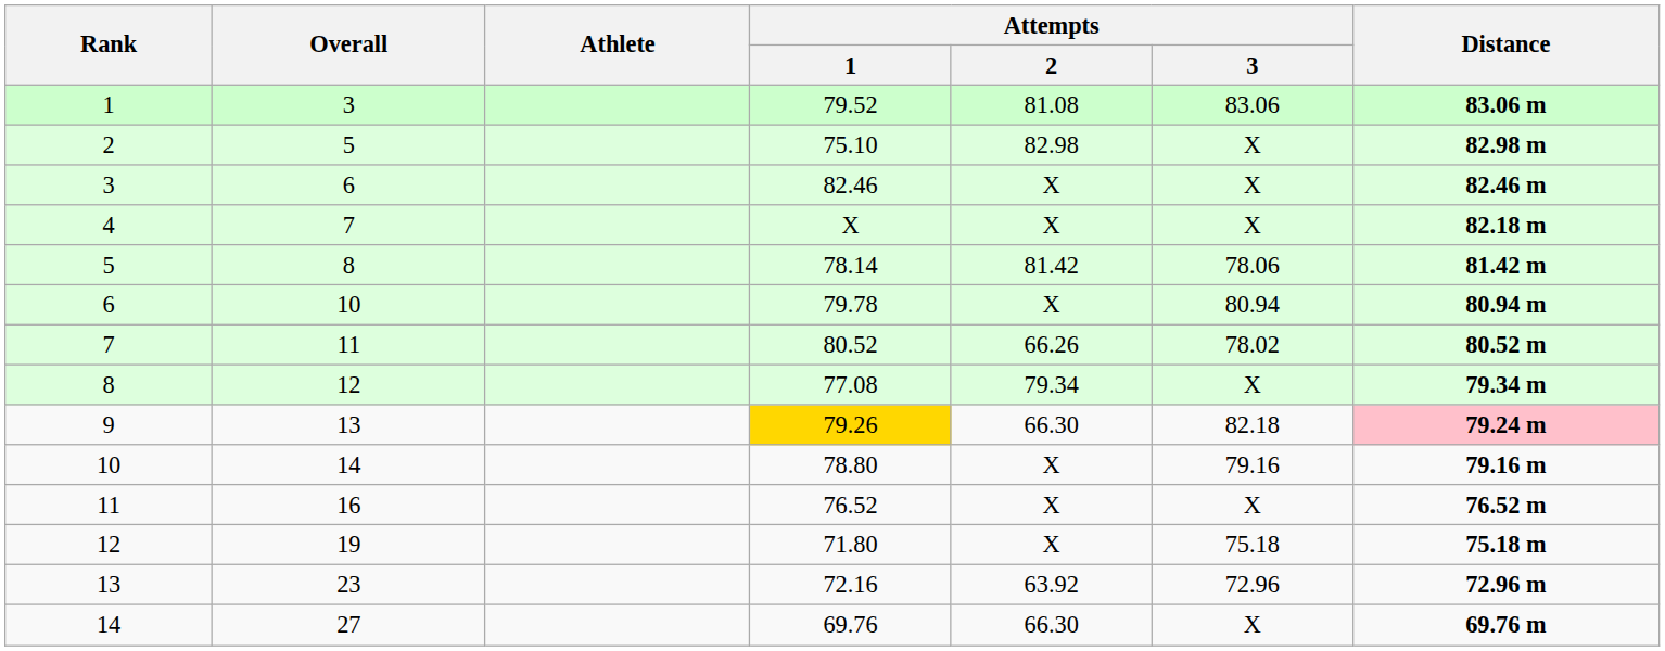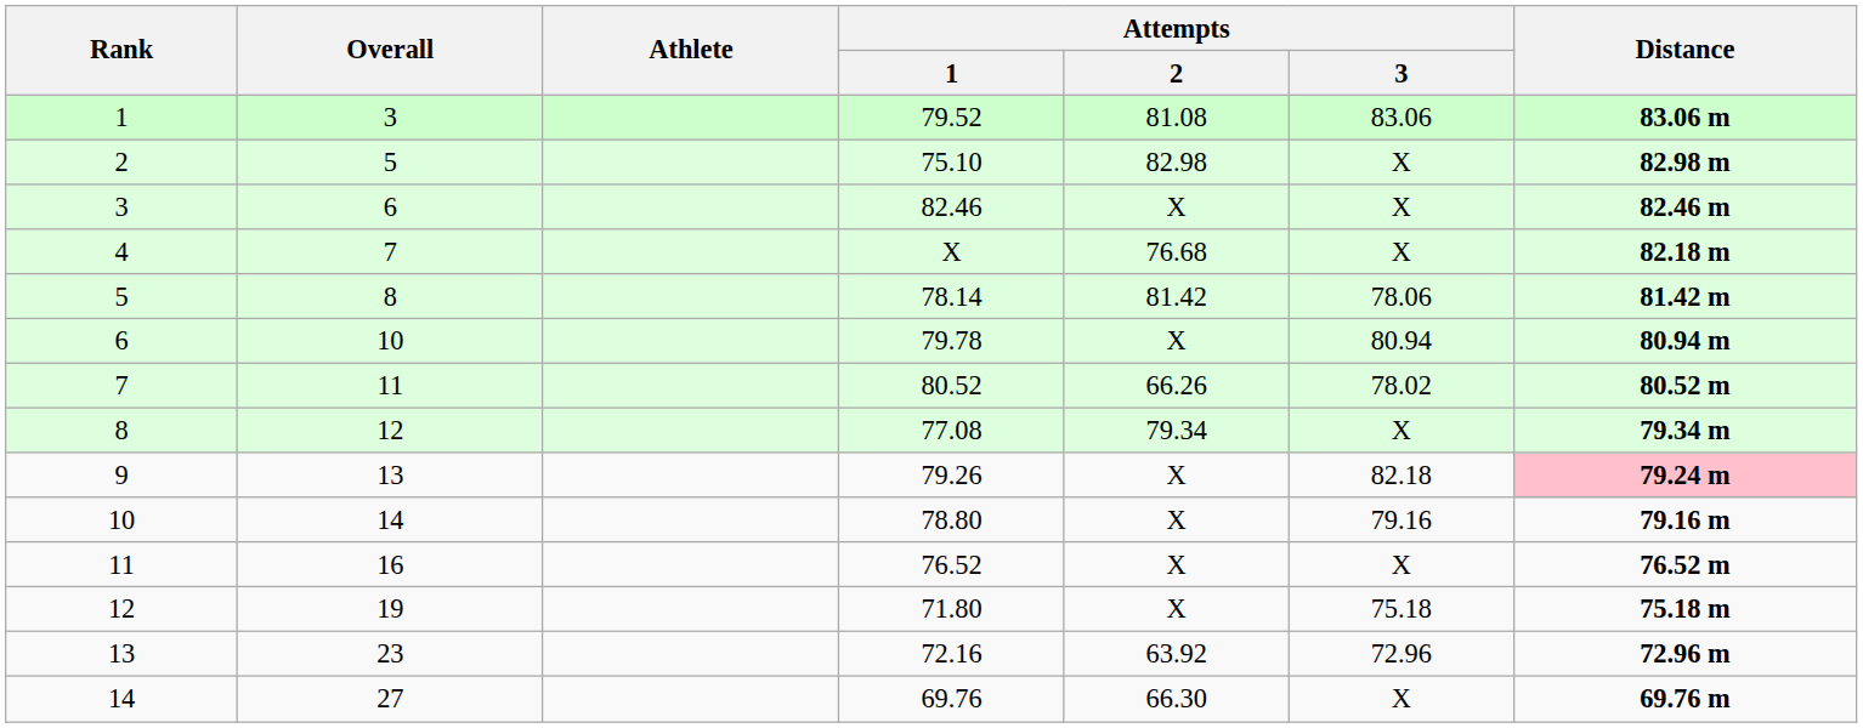 <table class="wikitable" style=" text-align:center; font-size:110%;" width="95%">
 <tr>
 <th rowspan="2">Rank</th>
 <th rowspan="2">Overall</th>
 <th rowspan="2">Athlete</th>
 <th colspan="3">Attempts</th>
 <th rowspan="2">Distance</th>
 </tr>
 <tr>
 <th>1</th>
 <th>2</th>
 <th>3</th>
 </tr>
 <tr style="background:#ccffcc;">
 <td>1</td>
 <td>3</td>
 <td align=left></td>
 <td>79.52</td>
 <td>81.08</td>
 <td>83.06</td>
 <td><strong>83.06 m</strong></td>
 </tr>
 <tr style="background:#ddffdd;">
 <td>2</td>
 <td>5</td>
 <td align=left></td>
 <td>75.10</td>
 <td>82.98</td>
 <td>X</td>
 <td><strong>82.98 m</strong></td>
 </tr>
 <tr style="background:#ddffdd;">
 <td>3</td>
 <td>6</td>
 <td align=left></td>
 <td>82.46</td>
 <td>X</td>
 <td>X</td>
 <td><strong>82.46 m</strong></td>
 </tr>
 <tr style="background:#ddffdd;">
 <td>4</td>
 <td>7</td>
 <td align=left></td>
 <td>X</td>
-<td>X</td>
+<td>76.68</td>
 <td>X</td>
 <td><strong>82.18 m</strong></td>
 </tr>
 <tr style="background:#ddffdd;">
 <td>5</td>
 <td>8</td>
 <td align=left></td>
 <td>78.14</td>
 <td>81.42</td>
 <td>78.06</td>
 <td><strong>81.42 m</strong></td>
 </tr>
 <tr style="background:#ddffdd;">
 <td>6</td>
 <td>10</td>
 <td align=left></td>
 <td>79.78</td>
 <td>X</td>
 <td>80.94</td>
 <td><strong>80.94 m</strong></td>
 </tr>
 <tr style="background:#ddffdd;">
 <td>7</td>
 <td>11</td>
 <td align=left></td>
 <td>80.52</td>
 <td>66.26</td>
 <td>78.02</td>
 <td><strong>80.52 m</strong></td>
 </tr>
 <tr style="background:#ddffdd;">
 <td>8</td>
 <td>12</td>
 <td align=left></td>
 <td>77.08</td>
 <td>79.34</td>
 <td>X</td>
 <td><strong>79.34 m</strong></td>
 </tr>
 <tr>
 <td>9</td>
 <td>13</td>
 <td align=left></td>
-<td style="background: gold;">79.26</td>
-<td>66.30</td>
+<td>79.26</td>
+<td>X</td>
 <td>82.18</td>
 <td style="background: pink;"><strong>79.24 m</strong></td>
 </tr>
 <tr>
 <td>10</td>
 <td>14</td>
 <td align=left></td>
 <td>78.80</td>
 <td>X</td>
 <td>79.16</td>
 <td><strong>79.16 m</strong></td>
 </tr>
 <tr>
 <td>11</td>
 <td>16</td>
 <td align=left></td>
 <td>76.52</td>
 <td>X</td>
 <td>X</td>
 <td><strong>76.52 m</strong></td>
 </tr>
 <tr>
 <td>12</td>
 <td>19</td>
 <td align=left></td>
 <td>71.80</td>
 <td>X</td>
 <td>75.18</td>
 <td><strong>75.18 m</strong></td>
 </tr>
 <tr>
 <td>13</td>
 <td>23</td>
 <td align=left></td>
 <td>72.16</td>
 <td>63.92</td>
 <td>72.96</td>
 <td><strong>72.96 m</strong></td>
 </tr>
 <tr>
 <td>14</td>
 <td>27</td>
 <td align=left></td>
 <td>69.76</td>
 <td>66.30</td>
 <td>X</td>
 <td><strong>69.76 m</strong></td>
 </tr>
 </table>
